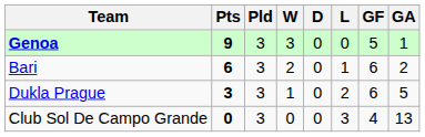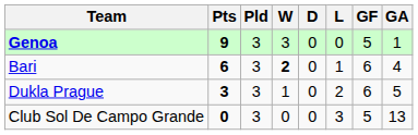 <table class="wikitable" style="text-align:center;">
 <tr>
 <th width=200>Team</th>
 <th width=20>Pts</th>
 <th width=20>Pld</th>
 <th width=20>W</th>
 <th width=20>D</th>
 <th width=20>L</th>
 <th width=20>GF</th>
 <th width=20>GA</th>
 </tr>
 <tr style="background:#ccffcc">
 <td style="text-align:left">  <strong><a href='#'>Genoa</a></strong></td>
 <td><strong>9</strong></td>
 <td>3</td>
 <td>3</td>
 <td>0</td>
 <td>0</td>
 <td>5</td>
 <td>1</td>
 </tr>
 <tr>
 <td style="text-align:left"> <a href='#'>Bari</a></td>
 <td><strong>6</strong></td>
 <td>3</td>
-<td>2</td>
+<td><strong>2</strong></td>
 <td>0</td>
 <td>1</td>
 <td>6</td>
-<td>2</td>
+<td>4</td>
 </tr>
 <tr>
 <td style="text-align:left"> <a href='#'>Dukla Prague</a></td>
 <td><strong>3</strong></td>
 <td>3</td>
 <td>1</td>
 <td>0</td>
 <td>2</td>
 <td>6</td>
 <td>5</td>
 </tr>
 <tr>
 <td style="text-align:left"> Club Sol De Campo Grande</td>
 <td><strong>0</strong></td>
 <td>3</td>
 <td>0</td>
 <td>0</td>
 <td>3</td>
-<td>4</td>
+<td>5</td>
 <td>13</td>
 </tr>
 </table>
